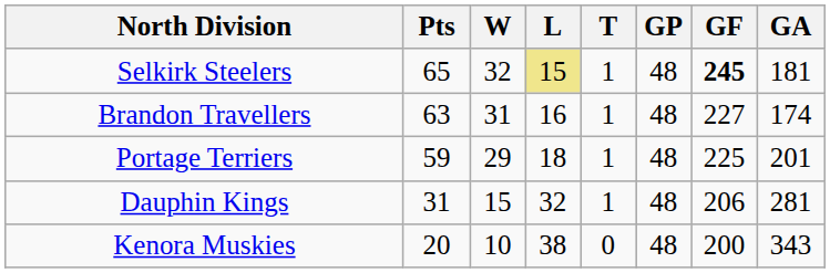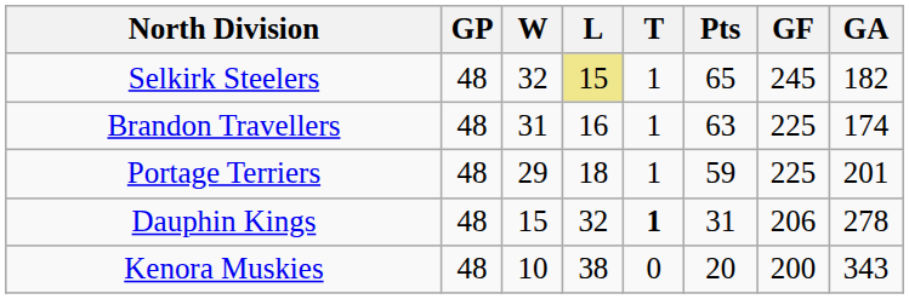 <table class="wikitable" style="text-align:center">
 <tr>
 <th width="45%">North Division</th>
-<th width="7.5%">Pts</th>
+<th width="6.25%">GP</th>
 <th width="6.25%">W</th>
 <th width="6.25%">L</th>
 <th width="6.25%">T</th>
-<th width="6.25%">GP</th>
+<th width="7.5%">Pts</th>
 <th width="7.5%">GF</th>
 <th width="7.5%">GA</th>
 </tr>
 <tr>
 <td><a href='#'>Selkirk Steelers</a></td>
-<td>65</td>
+<td>48</td>
 <td>32</td>
 <td style="background: khaki;">15</td>
 <td>1</td>
-<td>48</td>
-<td><strong>245</strong></td>
-<td>181</td>
+<td>65</td>
+<td>245</td>
+<td>182</td>
 </tr>
 <tr>
 <td><a href='#'>Brandon Travellers</a></td>
-<td>63</td>
+<td>48</td>
 <td>31</td>
 <td>16</td>
 <td>1</td>
-<td>48</td>
-<td>227</td>
+<td>63</td>
+<td>225</td>
 <td>174</td>
 </tr>
 <tr>
 <td><a href='#'>Portage Terriers</a></td>
-<td>59</td>
+<td>48</td>
 <td>29</td>
 <td>18</td>
 <td>1</td>
-<td>48</td>
+<td>59</td>
 <td>225</td>
 <td>201</td>
 </tr>
 <tr>
 <td><a href='#'>Dauphin Kings</a></td>
-<td>31</td>
+<td>48</td>
 <td>15</td>
 <td>32</td>
-<td>1</td>
-<td>48</td>
+<td><strong>1</strong></td>
+<td>31</td>
 <td>206</td>
-<td>281</td>
+<td>278</td>
 </tr>
 <tr>
 <td><a href='#'>Kenora Muskies</a></td>
-<td>20</td>
+<td>48</td>
 <td>10</td>
 <td>38</td>
 <td>0</td>
-<td>48</td>
+<td>20</td>
 <td>200</td>
 <td>343</td>
 </tr>
 </table>
